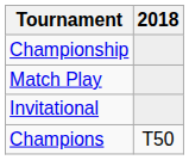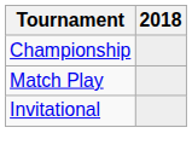 <table class="wikitable" style="text-align:center;">
 <tr>
 <th>Tournament</th>
 <th>2018</th>
 </tr>
 <tr>
 <td align="left"><a href='#'>Championship</a></td>
 <td style="background:#eeeeee;"></td>
 </tr>
 <tr>
 <td align="left"><a href='#'>Match Play</a></td>
 <td style="background:#eeeeee;"></td>
 </tr>
 <tr>
 <td align="left"><a href='#'>Invitational</a></td>
 <td style="background:#eeeeee;"></td>
 </tr>
-<tr>
-<td align="left"><a href='#'>Champions</a></td>
-<td>T50</td>
-</tr>
 </table>
